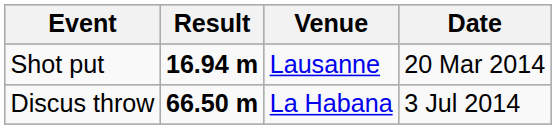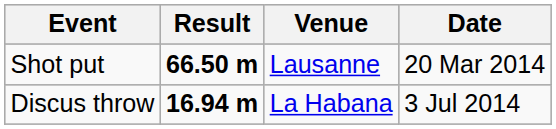 <table class="wikitable">
 <tr>
 <th>Event</th>
 <th>Result</th>
 <th>Venue</th>
 <th>Date</th>
 </tr>
 <tr>
 <td>Shot put</td>
-<td><strong>16.94 m</strong></td>
+<td><strong>66.50 m</strong></td>
 <td> <a href='#'>Lausanne</a></td>
 <td>20 Mar 2014</td>
 </tr>
 <tr>
 <td>Discus throw</td>
-<td><strong>66.50 m</strong></td>
+<td><strong>16.94 m</strong></td>
 <td> <a href='#'>La Habana</a></td>
 <td>3 Jul 2014</td>
 </tr>
 </table>
